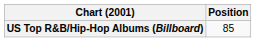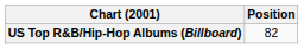 <table class="wikitable sortable plainrowheaders" style="text-align:center">
 <tr>
 <th scope="col">Chart (2001)</th>
 <th scope="col">Position</th>
 </tr>
 <tr>
 <th scope="row">US Top R&B/Hip-Hop Albums (<em>Billboard</em>)</th>
-<td style="text-align:center;">85</td>
+<td style="text-align:center;">82</td>
 </tr>
 </table>
